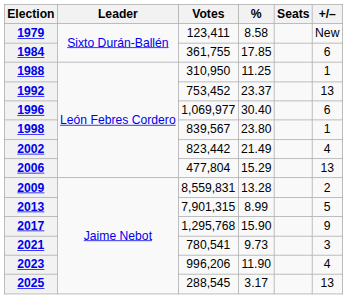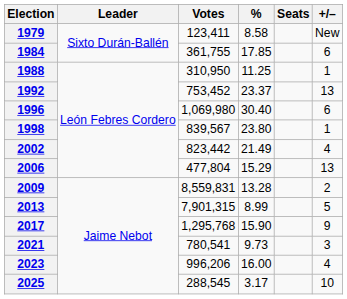 <table class="wikitable" style="text-align:center">
 <tr>
 <th>Election</th>
 <th>Leader</th>
 <th>Votes</th>
 <th>%</th>
 <th>Seats</th>
 <th>+/–</th>
 </tr>
 <tr>
 <th><a href='#'>1979</a></th>
 <td rowspan=2><a href='#'>Sixto Durán-Ballén</a></td>
 <td>123,411</td>
 <td>8.58</td>
 <td></td>
 <td>New</td>
 </tr>
 <tr>
 <th><a href='#'>1984</a></th>
 <td>361,755</td>
 <td>17.85</td>
 <td></td>
 <td> 6</td>
 </tr>
 <tr>
 <th><a href='#'>1988</a></th>
 <td rowspan=6><a href='#'>León Febres Cordero</a></td>
 <td>310,950</td>
 <td>11.25</td>
 <td></td>
 <td> 1</td>
 </tr>
 <tr>
 <th><a href='#'>1992</a></th>
 <td>753,452</td>
 <td>23.37</td>
 <td></td>
 <td> 13</td>
 </tr>
 <tr>
 <th><a href='#'>1996</a></th>
-<td>1,069,977</td>
+<td>1,069,980</td>
 <td>30.40</td>
 <td></td>
 <td> 6</td>
 </tr>
 <tr>
 <th><a href='#'>1998</a></th>
 <td>839,567</td>
 <td>23.80</td>
 <td></td>
 <td> 1</td>
 </tr>
 <tr>
 <th><a href='#'>2002</a></th>
 <td>823,442</td>
 <td>21.49</td>
 <td></td>
 <td> 4</td>
 </tr>
 <tr>
 <th><a href='#'>2006</a></th>
 <td>477,804</td>
 <td>15.29</td>
 <td></td>
 <td> 13</td>
 </tr>
 <tr>
 <th><a href='#'>2009</a></th>
 <td rowspan="6"><a href='#'>Jaime Nebot</a></td>
 <td>8,559,831</td>
 <td>13.28</td>
 <td></td>
 <td> 2</td>
 </tr>
 <tr>
 <th><a href='#'>2013</a></th>
 <td>7,901,315</td>
 <td>8.99</td>
 <td></td>
 <td> 5</td>
 </tr>
 <tr>
 <th><a href='#'>2017</a></th>
 <td>1,295,768</td>
 <td>15.90</td>
 <td></td>
 <td> 9</td>
 </tr>
 <tr>
 <th><a href='#'>2021</a></th>
 <td>780,541</td>
 <td>9.73</td>
 <td></td>
 <td> 3</td>
 </tr>
 <tr>
 <th><a href='#'>2023</a></th>
 <td>996,206</td>
-<td>11.90</td>
+<td>16.00</td>
 <td></td>
 <td> 4</td>
 </tr>
 <tr>
 <th><a href='#'>2025</a></th>
 <td>288,545</td>
 <td>3.17</td>
 <td></td>
-<td> 13</td>
+<td> 10</td>
 </tr>
 </table>
